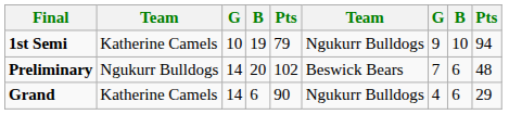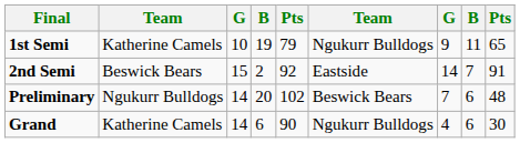 <table class="wikitable">
 <tr>
 <th style="color:green">Final</th>
 <th style="color:green">Team</th>
 <th style="color:green">G</th>
 <th style="color:green">B</th>
 <th style="color:green">Pts</th>
 <th style="color:green">Team</th>
 <th style="color:green">G</th>
 <th style="color:green">B</th>
 <th style="color:green">Pts</th>
 </tr>
 <tr>
 <td><strong>1st Semi</strong></td>
 <td>Katherine Camels</td>
 <td>10</td>
 <td>19</td>
 <td>79</td>
 <td>Ngukurr Bulldogs</td>
 <td>9</td>
-<td>10</td>
-<td>94</td>
+<td>11</td>
+<td>65</td>
+</tr>
+<tr>
+<td><strong>2nd Semi</strong></td>
+<td>Beswick Bears</td>
+<td>15</td>
+<td>2</td>
+<td>92</td>
+<td>Eastside</td>
+<td>14</td>
+<td>7</td>
+<td>91</td>
 </tr>
 <tr>
 <td><strong>Preliminary</strong></td>
 <td>Ngukurr Bulldogs</td>
 <td>14</td>
 <td>20</td>
 <td>102</td>
 <td>Beswick Bears</td>
 <td>7</td>
 <td>6</td>
 <td>48</td>
 </tr>
 <tr>
 <td><strong>Grand</strong></td>
 <td>Katherine Camels</td>
 <td>14</td>
 <td>6</td>
 <td>90</td>
 <td>Ngukurr Bulldogs</td>
 <td>4</td>
 <td>6</td>
-<td>29</td>
+<td>30</td>
 </tr>
 </table>
